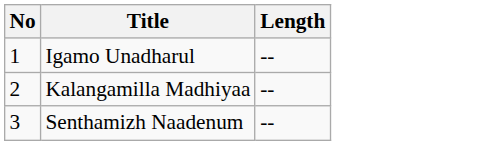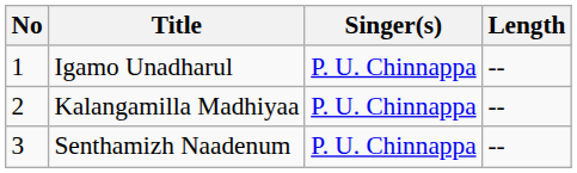 <table class="wikitable">
 <tr>
 <th>No</th>
 <th>Title</th>
+<th>Singer(s)</th>
 <th>Length</th>
 </tr>
 <tr>
 <td>1</td>
 <td>Igamo Unadharul</td>
+<td><a href='#'>P. U. Chinnappa</a></td>
 <td>--</td>
 </tr>
 <tr>
 <td>2</td>
 <td>Kalangamilla Madhiyaa</td>
+<td><a href='#'>P. U. Chinnappa</a></td>
 <td>--</td>
 </tr>
 <tr>
 <td>3</td>
 <td>Senthamizh Naadenum</td>
+<td><a href='#'>P. U. Chinnappa</a></td>
 <td>--</td>
 </tr>
 </table>
